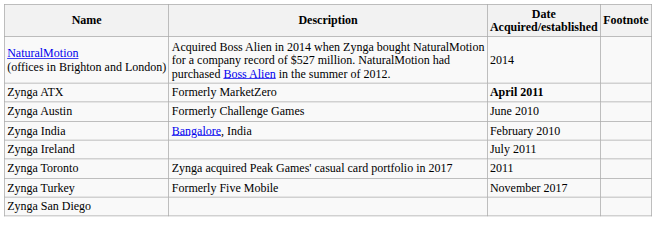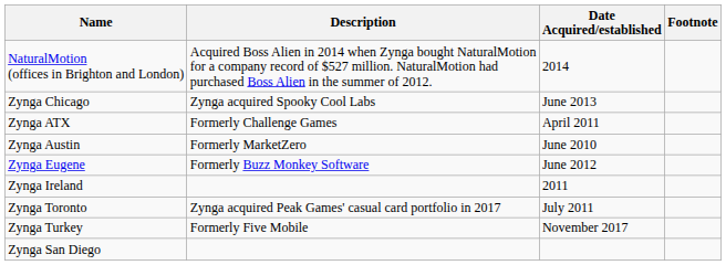 <table class="wikitable sortable">
 <tr>
 <th>Name</th>
 <th>Description</th>
 <th>Date<br>Acquired/established</th>
 <th>Footnote</th>
 </tr>
 <tr>
 <td><a href='#'>NaturalMotion</a><br>(offices in Brighton and London)</td>
 <td>Acquired Boss Alien in 2014 when Zynga bought NaturalMotion<br>for a company record of $527 million. NaturalMotion had<br>purchased <a href='#'>Boss Alien</a> in the summer of 2012.</td>
 <td>2014</td>
 <td></td>
 </tr>
 <tr>
+<td>Zynga Chicago</td>
+<td>Zynga acquired Spooky Cool Labs</td>
+<td>June 2013</td>
+<td></td>
+</tr>
+<tr>
 <td>Zynga ATX</td>
-<td>Formerly MarketZero</td>
-<td><strong>April 2011</strong></td>
+<td>Formerly Challenge Games</td>
+<td>April 2011</td>
 <td></td>
 </tr>
 <tr>
 <td>Zynga Austin</td>
-<td>Formerly Challenge Games</td>
+<td>Formerly MarketZero</td>
 <td>June 2010</td>
 <td></td>
 </tr>
 <tr>
-<td>Zynga India</td>
-<td><a href='#'>Bangalore</a>, India</td>
-<td>February 2010</td>
+<td><a href='#'>Zynga Eugene</a></td>
+<td>Formerly <a href='#'>Buzz Monkey Software</a></td>
+<td>June 2012</td>
 <td></td>
 </tr>
 <tr>
 <td>Zynga Ireland</td>
 <td></td>
-<td>July 2011</td>
+<td>2011</td>
 <td></td>
 </tr>
 <tr>
 <td>Zynga Toronto</td>
 <td>Zynga acquired Peak Games' casual card portfolio in 2017</td>
-<td>2011</td>
+<td>July 2011</td>
 <td></td>
 </tr>
 <tr>
 <td>Zynga Turkey</td>
 <td>Formerly Five Mobile</td>
 <td>November 2017</td>
 <td></td>
 </tr>
 <tr>
 <td>Zynga San Diego</td>
 <td></td>
 <td></td>
 <td></td>
 </tr>
 </table>
